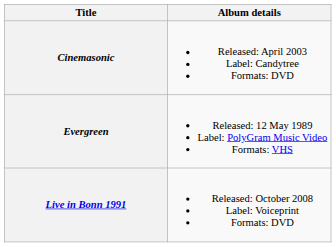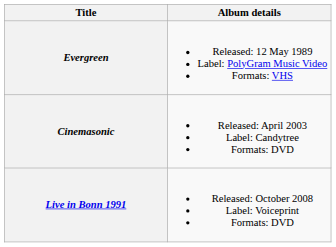 <table class="wikitable plainrowheaders" style="text-align:center;">
 <tr>
 <th scope="col" style="width:15em;">Title</th>
 <th scope="col" style="width:15em;">Album details</th>
 </tr>
 <tr>
+<th scope="row"><em>Evergreen</em></th>
+<td><br><ul><li>Released: 12 May 1989</li><li>Label: <a href='#'>PolyGram Music Video</a></li><li>Formats: <a href='#'>VHS</a></li></ul></td>
+</tr>
+<tr>
 <th scope="row"><em>Cinemasonic</em></th>
 <td><br><ul><li>Released: April 2003</li><li>Label: Candytree</li><li>Formats: DVD</li></ul></td>
-</tr>
-<tr>
-<th scope="row"><em>Evergreen</em></th>
-<td><br><ul><li>Released: 12 May 1989</li><li>Label: <a href='#'>PolyGram Music Video</a></li><li>Formats: <a href='#'>VHS</a></li></ul></td>
 </tr>
 <tr>
 <th scope="row"><em><a href='#'>Live in Bonn 1991</a></em></th>
 <td><br><ul><li>Released: October 2008</li><li>Label: Voiceprint</li><li>Formats: DVD</li></ul></td>
 </tr>
 </table>
